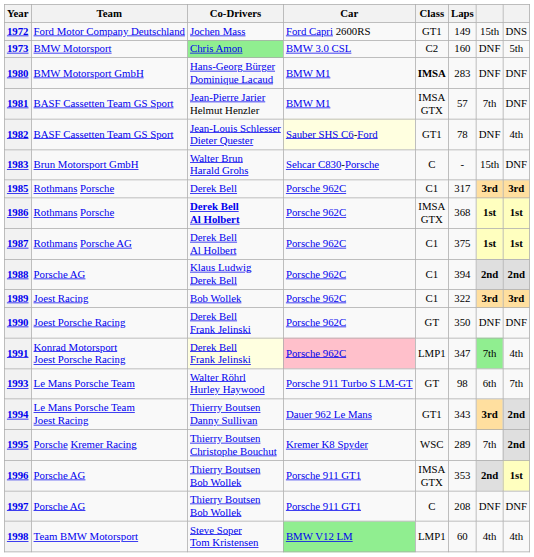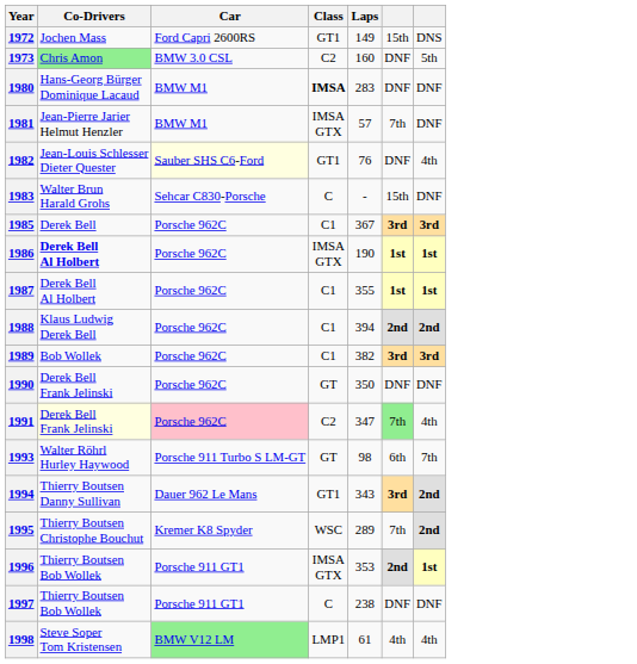 <table class="wikitable" style="text-align:center; font-size:90%">
 <tr>
 <th>Year</th>
-<th>Team</th>
 <th>Co-Drivers</th>
 <th>Car</th>
 <th>Class</th>
 <th>Laps</th>
 <th></th>
 <th></th>
 </tr>
 <tr>
 <th><a href='#'>1972</a></th>
-<td align="left"> <a href='#'>Ford Motor Company Deutschland</a></td>
 <td align="left"> <a href='#'>Jochen Mass</a></td>
 <td align="left"><a href='#'>Ford Capri</a> 2600RS</td>
 <td>GT1</td>
 <td>149</td>
 <td>15th</td>
 <td>DNS</td>
 </tr>
 <tr>
 <th><a href='#'>1973</a></th>
-<td align="left"> <a href='#'>BMW Motorsport</a></td>
 <td align="left" style="background: lightgreen;"> <a href='#'>Chris Amon</a></td>
 <td align="left"><a href='#'>BMW 3.0 CSL</a></td>
 <td>C2</td>
 <td>160</td>
 <td>DNF</td>
 <td>5th</td>
 </tr>
 <tr>
 <th><a href='#'>1980</a></th>
-<td align="left"> <a href='#'>BMW Motorsport GmbH</a></td>
 <td align="left"> <a href='#'>Hans-Georg Bürger</a><br> <a href='#'>Dominique Lacaud</a></td>
 <td align="left"><a href='#'>BMW M1</a></td>
 <td><strong>IMSA</strong></td>
 <td>283</td>
 <td>DNF</td>
 <td>DNF</td>
 </tr>
 <tr>
 <th><a href='#'>1981</a></th>
-<td align="left"> <a href='#'>BASF Cassetten Team GS Sport</a></td>
 <td align="left"> <a href='#'>Jean-Pierre Jarier</a><br> Helmut Henzler</td>
 <td align="left"><a href='#'>BMW M1</a></td>
 <td>IMSA<br>GTX</td>
 <td>57</td>
 <td>7th</td>
 <td>DNF</td>
 </tr>
 <tr>
 <th><a href='#'>1982</a></th>
-<td align="left"> <a href='#'>BASF Cassetten Team GS Sport</a></td>
 <td align="left"> <a href='#'>Jean-Louis Schlesser</a><br> <a href='#'>Dieter Quester</a></td>
 <td align="left" style="background: lightyellow;"><a href='#'>Sauber SHS C6</a>-<a href='#'>Ford</a></td>
 <td>GT1</td>
-<td>78</td>
+<td>76</td>
 <td>DNF</td>
 <td>4th</td>
 </tr>
 <tr>
 <th><a href='#'>1983</a></th>
-<td align="left"> <a href='#'>Brun Motorsport GmbH</a></td>
 <td align="left"> <a href='#'>Walter Brun</a><br> <a href='#'>Harald Grohs</a></td>
 <td align="left"><a href='#'>Sehcar C830</a>-<a href='#'>Porsche</a></td>
 <td>C</td>
 <td>-</td>
 <td>15th</td>
 <td>DNF</td>
 </tr>
 <tr>
 <th><a href='#'>1985</a></th>
-<td align="left"> <a href='#'>Rothmans</a> <a href='#'>Porsche</a></td>
 <td align="left"> <a href='#'>Derek Bell</a></td>
 <td align="left"><a href='#'>Porsche 962C</a></td>
 <td>C1</td>
-<td>317</td>
+<td>367</td>
 <td style="background:#FFDF9F;"><strong>3rd</strong></td>
 <td style="background:#FFDF9F;"><strong>3rd</strong></td>
 </tr>
 <tr>
 <th><a href='#'>1986</a></th>
-<td align="left"> <a href='#'>Rothmans</a> <a href='#'>Porsche</a></td>
 <td align="left"><strong> <a href='#'>Derek Bell</a><br> <a href='#'>Al Holbert</a></strong></td>
 <td align="left"><a href='#'>Porsche 962C</a></td>
 <td>IMSA<br>GTX</td>
-<td>368</td>
+<td>190</td>
 <td style="background:#FFFFBF;"><strong>1st</strong></td>
 <td style="background:#FFFFBF;"><strong>1st</strong></td>
 </tr>
 <tr>
 <th><a href='#'>1987</a></th>
-<td align="left"> <a href='#'>Rothmans</a> <a href='#'>Porsche AG</a></td>
 <td align="left"> <a href='#'>Derek Bell</a><br> <a href='#'>Al Holbert</a></td>
 <td align="left"><a href='#'>Porsche 962C</a></td>
 <td>C1</td>
-<td>375</td>
+<td>355</td>
 <td style="background:#FFFFBF;"><strong>1st</strong></td>
 <td style="background:#FFFFBF;"><strong>1st</strong></td>
 </tr>
 <tr>
 <th><a href='#'>1988</a></th>
-<td align="left"> <a href='#'>Porsche AG</a></td>
 <td align="left"> <a href='#'>Klaus Ludwig</a><br> <a href='#'>Derek Bell</a></td>
 <td align="left"><a href='#'>Porsche 962C</a></td>
 <td>C1</td>
 <td>394</td>
 <td style="background:#DFDFDF;"><strong>2nd</strong></td>
 <td style="background:#DFDFDF;"><strong>2nd</strong></td>
 </tr>
 <tr>
 <th><a href='#'>1989</a></th>
-<td align="left"> <a href='#'>Joest Racing</a></td>
 <td align="left"> <a href='#'>Bob Wollek</a></td>
 <td align="left"><a href='#'>Porsche 962C</a></td>
 <td>C1</td>
-<td>322</td>
+<td>382</td>
 <td style="background:#FFDF9F;"><strong>3rd</strong></td>
 <td style="background:#FFDF9F;"><strong>3rd</strong></td>
 </tr>
 <tr>
 <th><a href='#'>1990</a></th>
-<td align="left"> <a href='#'>Joest Porsche Racing</a></td>
 <td align="left"> <a href='#'>Derek Bell</a><br> <a href='#'>Frank Jelinski</a></td>
 <td align="left"><a href='#'>Porsche 962C</a></td>
 <td>GT</td>
 <td>350</td>
 <td>DNF</td>
 <td>DNF</td>
 </tr>
 <tr>
 <th><a href='#'>1991</a></th>
-<td align="left"> <a href='#'>Konrad Motorsport</a><br> <a href='#'>Joest Porsche Racing</a></td>
 <td align="left" style="background: lightyellow;"> <a href='#'>Derek Bell</a><br> <a href='#'>Frank Jelinski</a></td>
 <td align="left" style="background: pink;"><a href='#'>Porsche 962C</a></td>
-<td>LMP1</td>
+<td>C2</td>
 <td>347</td>
 <td style="background: lightgreen;">7th</td>
 <td>4th</td>
 </tr>
 <tr>
 <th><a href='#'>1993</a></th>
-<td align="left"> <a href='#'>Le Mans Porsche Team</a></td>
 <td align="left"> <a href='#'>Walter Röhrl</a><br> <a href='#'>Hurley Haywood</a></td>
 <td align="left"><a href='#'>Porsche 911 Turbo S LM-GT</a></td>
 <td>GT</td>
 <td>98</td>
 <td>6th</td>
 <td>7th</td>
 </tr>
 <tr>
 <th><a href='#'>1994</a></th>
-<td align="left"> <a href='#'>Le Mans Porsche Team</a><br> <a href='#'>Joest Racing</a></td>
 <td align="left"> <a href='#'>Thierry Boutsen</a><br> <a href='#'>Danny Sullivan</a></td>
 <td align="left"><a href='#'>Dauer 962 Le Mans</a></td>
 <td>GT1</td>
 <td>343</td>
 <td style="background:#FFDF9F;"><strong>3rd</strong></td>
 <td style="background:#DFDFDF;"><strong>2nd</strong></td>
 </tr>
 <tr>
 <th><a href='#'>1995</a></th>
-<td align="left"> <a href='#'>Porsche</a> <a href='#'>Kremer Racing</a></td>
 <td align="left"> <a href='#'>Thierry Boutsen</a><br> <a href='#'>Christophe Bouchut</a></td>
 <td align="left"><a href='#'>Kremer K8 Spyder</a></td>
 <td>WSC</td>
 <td>289</td>
 <td>7th</td>
 <td style="background:#DFDFDF;"><strong>2nd</strong></td>
 </tr>
 <tr>
 <th><a href='#'>1996</a></th>
-<td align="left"> <a href='#'>Porsche AG</a></td>
 <td align="left"> <a href='#'>Thierry Boutsen</a><br> <a href='#'>Bob Wollek</a></td>
 <td align="left"><a href='#'>Porsche 911 GT1</a></td>
 <td>IMSA<br>GTX</td>
 <td>353</td>
 <td style="background:#DFDFDF;"><strong>2nd</strong></td>
 <td style="background:#FFFFBF;"><strong>1st</strong></td>
 </tr>
 <tr>
 <th><a href='#'>1997</a></th>
-<td align="left"> <a href='#'>Porsche AG</a></td>
 <td align="left"> <a href='#'>Thierry Boutsen</a><br> <a href='#'>Bob Wollek</a></td>
 <td align="left"><a href='#'>Porsche 911 GT1</a></td>
 <td>C</td>
-<td>208</td>
+<td>238</td>
 <td>DNF</td>
 <td>DNF</td>
 </tr>
 <tr>
 <th><a href='#'>1998</a></th>
-<td align="left"> <a href='#'>Team BMW Motorsport</a></td>
 <td align="left"> <a href='#'>Steve Soper</a><br> <a href='#'>Tom Kristensen</a></td>
 <td align="left" style="background: lightgreen;"><a href='#'>BMW V12 LM</a></td>
 <td>LMP1</td>
-<td>60</td>
+<td>61</td>
 <td>4th</td>
 <td>4th</td>
 </tr>
 </table>
